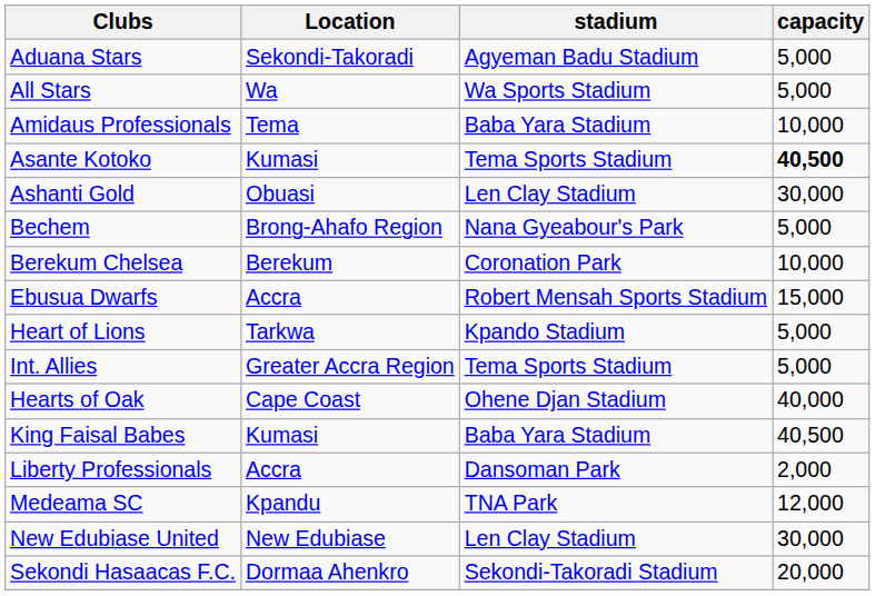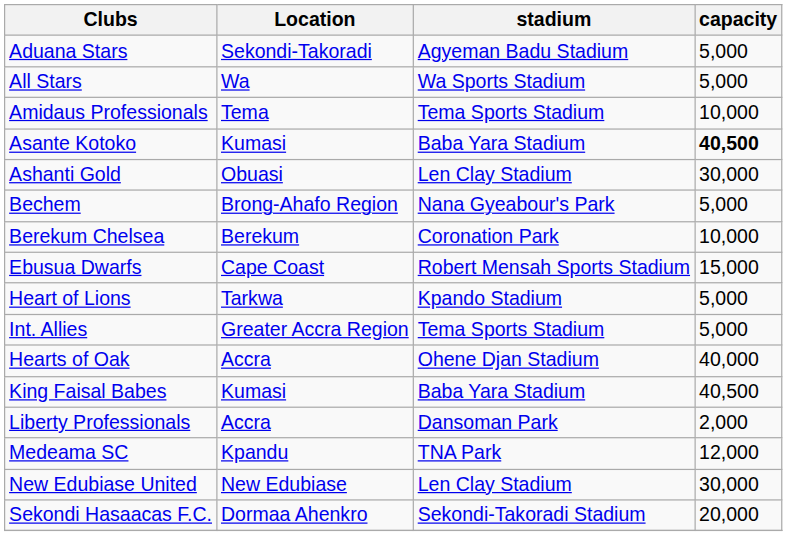 <table class="wikitable sortable" style="text-align:left;">
 <tr>
 <th>Clubs</th>
 <th>Location</th>
 <th>stadium</th>
 <th>capacity</th>
 </tr>
 <tr>
 <td><a href='#'>Aduana Stars</a></td>
 <td><a href='#'>Sekondi-Takoradi</a></td>
 <td><a href='#'>Agyeman Badu Stadium</a></td>
 <td align="centre">5,000</td>
 </tr>
 <tr>
 <td><a href='#'>All Stars</a></td>
 <td><a href='#'>Wa</a></td>
 <td><a href='#'>Wa Sports Stadium</a></td>
 <td align="centre">5,000</td>
 </tr>
 <tr>
 <td><a href='#'>Amidaus Professionals</a></td>
 <td><a href='#'>Tema</a></td>
-<td><a href='#'>Baba Yara Stadium</a></td>
+<td><a href='#'>Tema Sports Stadium</a></td>
 <td align="centre">10,000</td>
 </tr>
 <tr>
 <td><a href='#'>Asante Kotoko</a></td>
 <td><a href='#'>Kumasi</a></td>
-<td><a href='#'>Tema Sports Stadium</a></td>
+<td><a href='#'>Baba Yara Stadium</a></td>
 <td align="centre"><strong>40,500</strong></td>
 </tr>
 <tr>
 <td><a href='#'>Ashanti Gold</a></td>
 <td><a href='#'>Obuasi</a></td>
 <td><a href='#'>Len Clay Stadium</a></td>
 <td align="centre">30,000</td>
 </tr>
 <tr>
 <td><a href='#'>Bechem</a></td>
 <td><a href='#'>Brong-Ahafo Region</a></td>
 <td><a href='#'>Nana Gyeabour's Park</a></td>
 <td align="centre">5,000</td>
 </tr>
 <tr>
 <td><a href='#'>Berekum Chelsea</a></td>
 <td><a href='#'>Berekum</a></td>
 <td><a href='#'>Coronation Park</a></td>
 <td align="centre">10,000</td>
 </tr>
 <tr>
 <td><a href='#'>Ebusua Dwarfs</a></td>
-<td><a href='#'>Accra</a></td>
+<td><a href='#'>Cape Coast</a></td>
 <td><a href='#'>Robert Mensah Sports Stadium</a></td>
 <td align="centre">15,000</td>
 </tr>
 <tr>
 <td><a href='#'>Heart of Lions</a></td>
 <td><a href='#'>Tarkwa</a></td>
 <td><a href='#'>Kpando Stadium</a></td>
 <td align="centre">5,000</td>
 </tr>
 <tr>
 <td><a href='#'>Int. Allies</a></td>
 <td><a href='#'>Greater Accra Region</a></td>
 <td><a href='#'>Tema Sports Stadium</a></td>
 <td align="centre">5,000</td>
 </tr>
 <tr>
 <td><a href='#'>Hearts of Oak</a></td>
-<td><a href='#'>Cape Coast</a></td>
+<td><a href='#'>Accra</a></td>
 <td><a href='#'>Ohene Djan Stadium</a></td>
 <td align="centre">40,000</td>
 </tr>
 <tr>
 <td><a href='#'>King Faisal Babes</a></td>
 <td><a href='#'>Kumasi</a></td>
 <td><a href='#'>Baba Yara Stadium</a></td>
 <td align="centre">40,500</td>
 </tr>
 <tr>
 <td><a href='#'>Liberty Professionals</a></td>
 <td><a href='#'>Accra</a></td>
 <td><a href='#'>Dansoman Park</a></td>
 <td align="centre">2,000</td>
 </tr>
 <tr>
 <td><a href='#'>Medeama SC</a></td>
 <td><a href='#'>Kpandu</a></td>
 <td><a href='#'>TNA Park</a></td>
 <td align="centre">12,000</td>
 </tr>
 <tr>
 <td><a href='#'>New Edubiase United</a></td>
 <td><a href='#'>New Edubiase</a></td>
 <td><a href='#'>Len Clay Stadium</a></td>
 <td align="centre">30,000</td>
 </tr>
 <tr>
 <td><a href='#'>Sekondi Hasaacas F.C.</a></td>
 <td><a href='#'>Dormaa Ahenkro</a></td>
 <td><a href='#'>Sekondi-Takoradi Stadium</a></td>
 <td align="centre">20,000</td>
 </tr>
 <tr>
 </tr>
 </table>
